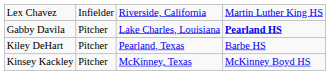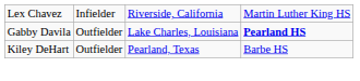 <table class="wikitable">
 <tr>
 <td>Lex Chavez</td>
 <td>Infielder</td>
 <td><a href='#'>Riverside, California</a></td>
 <td><a href='#'>Martin Luther King HS</a></td>
 </tr>
 <tr>
 <td>Gabby Davila</td>
-<td>Pitcher</td>
+<td>Outfielder</td>
 <td><a href='#'>Lake Charles, Louisiana</a></td>
 <td><strong><a href='#'>Pearland HS</a></strong></td>
 </tr>
 <tr>
 <td>Kiley DeHart</td>
-<td>Pitcher</td>
+<td>Outfielder</td>
 <td><a href='#'>Pearland, Texas</a></td>
 <td><a href='#'>Barbe HS</a></td>
 </tr>
-<tr>
-<td>Kinsey Kackley</td>
-<td>Pitcher</td>
-<td><a href='#'>McKinney, Texas</a></td>
-<td><a href='#'>McKinney Boyd HS</a></td>
-</tr>
 </table>
